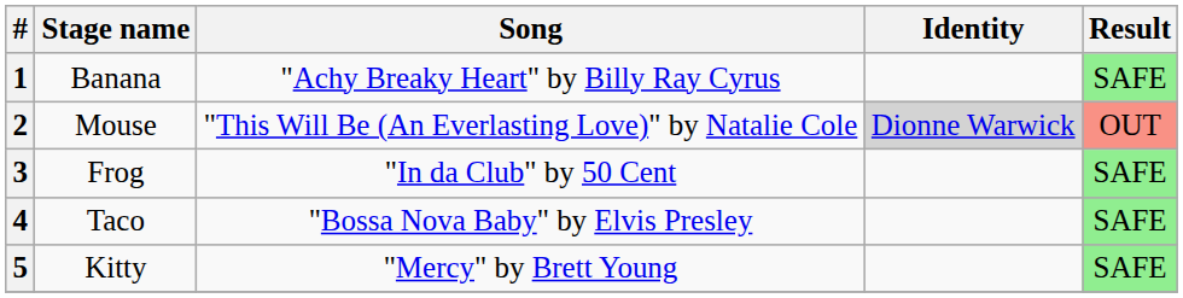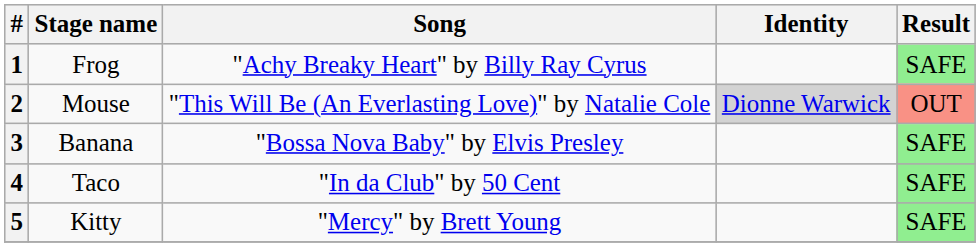 <table class="wikitable plainrowheaders" style="text-align: center;">
 <tr>
 <th>#</th>
 <th>Stage name</th>
 <th>Song</th>
 <th>Identity</th>
 <th colspan=2>Result</th>
 </tr>
 <tr>
 <th>1</th>
-<td>Banana</td>
+<td>Frog</td>
 <td>"<a href='#'>Achy Breaky Heart</a>" by <a href='#'>Billy Ray Cyrus</a></td>
 <td></td>
 <td bgcolor=lightgreen>SAFE</td>
 </tr>
 <tr>
 <th>2</th>
 <td>Mouse</td>
 <td>"<a href='#'>This Will Be (An Everlasting Love)</a>" by <a href='#'>Natalie Cole</a></td>
 <td style="background: lightgrey;"><a href='#'>Dionne Warwick</a></td>
 <td bgcolor=#F99185>OUT</td>
 </tr>
 <tr>
 <th>3</th>
-<td>Frog</td>
-<td>"<a href='#'>In da Club</a>" by <a href='#'>50 Cent</a></td>
+<td>Banana</td>
+<td>"<a href='#'>Bossa Nova Baby</a>" by <a href='#'>Elvis Presley</a></td>
 <td></td>
 <td bgcolor=lightgreen>SAFE</td>
 </tr>
 <tr>
 <th>4</th>
 <td>Taco</td>
-<td>"<a href='#'>Bossa Nova Baby</a>" by <a href='#'>Elvis Presley</a></td>
+<td>"<a href='#'>In da Club</a>" by <a href='#'>50 Cent</a></td>
 <td></td>
 <td bgcolor=lightgreen>SAFE</td>
 </tr>
 <tr>
 <th>5</th>
 <td>Kitty</td>
 <td>"<a href='#'>Mercy</a>" by <a href='#'>Brett Young</a></td>
 <td></td>
 <td bgcolor=lightgreen>SAFE</td>
 </tr>
 <tr>
 </tr>
 </table>
